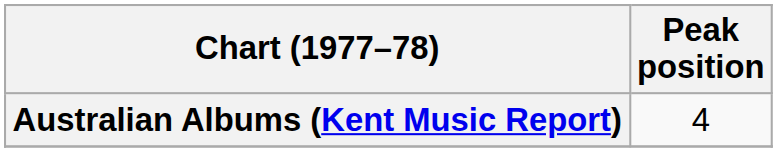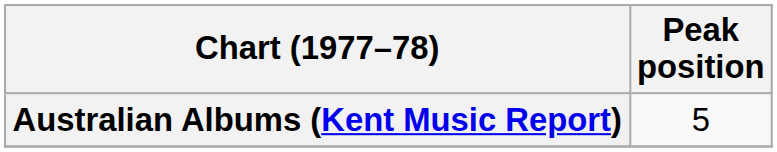 <table class="wikitable sortable plainrowheaders" style="text-align:center">
 <tr>
 <th scope="col">Chart (1977–78)</th>
 <th scope="col">Peak<br>position</th>
 </tr>
 <tr>
 <th scope="row">Australian Albums (<a href='#'>Kent Music Report</a>)</th>
-<td align="center">4</td>
+<td align="center">5</td>
 </tr>
 <tr>
 </tr>
 <tr>
 </tr>
 <tr>
 </tr>
 <tr>
 </tr>
 <tr>
 </tr>
 </table>
